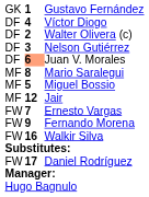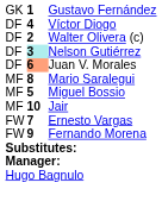 <table style="font-size:90%; margin:0.2em auto;" cellspacing="0" cellpadding="0">
 <tr>
 <th width="25"></th>
 <th width="25"></th>
 </tr>
 <tr>
 <td>GK</td>
 <td><strong>1</strong></td>
 <td> <a href='#'>Gustavo Fernández</a></td>
 </tr>
 <tr>
 <td>DF</td>
 <td><strong>4</strong></td>
 <td> <a href='#'>Víctor Diogo</a></td>
 </tr>
 <tr>
 <td>DF</td>
 <td><strong>2</strong></td>
 <td> <a href='#'>Walter Olivera</a> (c)</td>
 </tr>
 <tr>
 <td>DF</td>
-<td><strong>3</strong></td>
+<td style="background: paleturquoise;"><strong>3</strong></td>
 <td> <a href='#'>Nelson Gutiérrez</a></td>
 </tr>
 <tr>
 <td>DF</td>
 <td style="background: lightsalmon;"><strong>6</strong></td>
 <td> Juan V. Morales</td>
 </tr>
 <tr>
 <td>MF</td>
 <td><strong>8</strong></td>
 <td> <a href='#'>Mario Saralegui</a></td>
 </tr>
 <tr>
 <td>MF</td>
 <td><strong>5</strong></td>
 <td> <a href='#'>Miguel Bossio</a></td>
 </tr>
 <tr>
 <td>MF</td>
-<td><strong>12</strong></td>
+<td><strong>10</strong></td>
 <td> <a href='#'>Jair</a></td>
 </tr>
 <tr>
 <td>FW</td>
 <td><strong>7</strong></td>
 <td> <a href='#'>Ernesto Vargas</a></td>
 </tr>
 <tr>
 <td>FW</td>
 <td><strong>9</strong></td>
 <td> <a href='#'>Fernando Morena</a></td>
 </tr>
 <tr>
-<td>FW</td>
-<td><strong>16</strong></td>
-<td> <a href='#'>Walkir Silva</a></td>
-<td></td>
-<td></td>
-</tr>
-<tr>
 <td colspan=3><strong>Substitutes:</strong></td>
-</tr>
-<tr>
-<td>FW</td>
-<td><strong>17</strong></td>
-<td> <a href='#'>Daniel Rodríguez</a></td>
-<td></td>
-<td></td>
 </tr>
 <tr>
 <td colspan=3><strong>Manager:</strong></td>
 </tr>
 <tr>
 <td colspan=4> <a href='#'>Hugo Bagnulo</a></td>
 </tr>
 </table>
